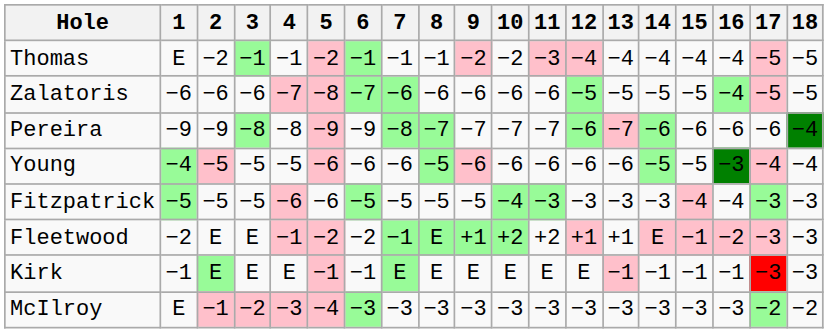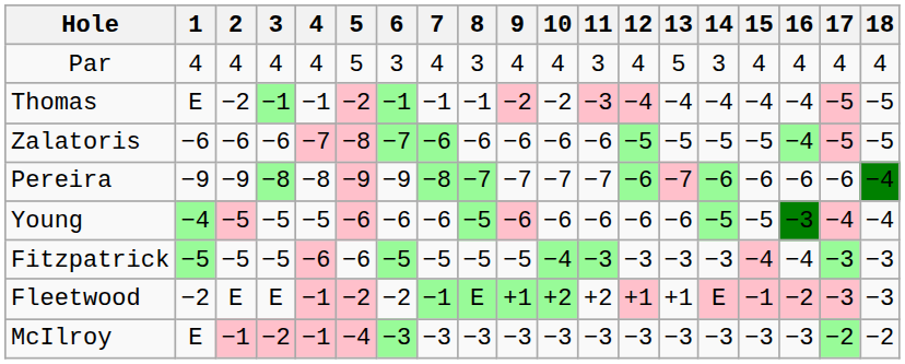 <table class="wikitable" style="text-align:center">
 <tr>
 <th>Hole</th>
 <th>1</th>
 <th>2</th>
 <th>3</th>
 <th>4</th>
 <th>5</th>
 <th>6</th>
 <th>7</th>
 <th>8</th>
 <th>9</th>
 <th>10</th>
 <th>11</th>
 <th>12</th>
 <th>13</th>
 <th>14</th>
 <th>15</th>
 <th>16</th>
 <th>17</th>
 <th>18</th>
+</tr>
+<tr>
+<td>Par</td>
+<td>4</td>
+<td>4</td>
+<td>4</td>
+<td>4</td>
+<td>5</td>
+<td>3</td>
+<td>4</td>
+<td>3</td>
+<td>4</td>
+<td>4</td>
+<td>3</td>
+<td>4</td>
+<td>5</td>
+<td>3</td>
+<td>4</td>
+<td>4</td>
+<td>4</td>
+<td>4</td>
 </tr>
 <tr>
 <td align=left> Thomas</td>
 <td>E</td>
 <td>−2</td>
 <td style="background: PaleGreen;">−1</td>
 <td>−1</td>
 <td style="background: Pink;">−2</td>
 <td style="background: PaleGreen;">−1</td>
 <td>−1</td>
 <td>−1</td>
 <td style="background: Pink;">−2</td>
 <td>−2</td>
 <td style="background: Pink;">−3</td>
 <td style="background: Pink;">−4</td>
 <td>−4</td>
 <td>−4</td>
 <td>−4</td>
 <td>−4</td>
 <td style="background: Pink;">−5</td>
 <td>−5</td>
 </tr>
 <tr>
 <td align=left> Zalatoris</td>
 <td>−6</td>
 <td>−6</td>
 <td>−6</td>
 <td style="background: Pink;">−7</td>
 <td style="background: Pink;">−8</td>
 <td style="background: PaleGreen;">−7</td>
 <td style="background: PaleGreen;">−6</td>
 <td>−6</td>
 <td>−6</td>
 <td>−6</td>
 <td>−6</td>
 <td style="background: PaleGreen;">−5</td>
 <td>−5</td>
 <td>−5</td>
 <td>−5</td>
 <td style="background: PaleGreen;">−4</td>
 <td style="background: Pink;">−5</td>
 <td>−5</td>
 </tr>
 <tr>
 <td align=left> Pereira</td>
 <td>−9</td>
 <td>−9</td>
 <td style="background: PaleGreen;">−8</td>
 <td>−8</td>
 <td style="background: Pink;">−9</td>
 <td>−9</td>
 <td style="background: PaleGreen;">−8</td>
 <td style="background: PaleGreen;">−7</td>
 <td>−7</td>
 <td>−7</td>
 <td>−7</td>
 <td style="background: PaleGreen;">−6</td>
 <td style="background: Pink;">−7</td>
 <td style="background: PaleGreen;">−6</td>
 <td>−6</td>
 <td>−6</td>
 <td>−6</td>
 <td style="background: Green;">−4</td>
 </tr>
 <tr>
 <td align=left> Young</td>
 <td style="background: PaleGreen;">−4</td>
 <td style="background: Pink;">−5</td>
 <td>−5</td>
 <td>−5</td>
 <td style="background: Pink;">−6</td>
 <td>−6</td>
 <td>−6</td>
 <td style="background: PaleGreen;">−5</td>
 <td style="background: Pink;">−6</td>
 <td>−6</td>
 <td>−6</td>
 <td>−6</td>
 <td>−6</td>
 <td style="background: PaleGreen;">−5</td>
 <td>−5</td>
 <td style="background: Green;">−3</td>
 <td style="background: Pink;">−4</td>
 <td>−4</td>
 </tr>
 <tr>
 <td align=left> Fitzpatrick</td>
 <td style="background: PaleGreen;">−5</td>
 <td>−5</td>
 <td>−5</td>
 <td style="background: Pink;">−6</td>
 <td>−6</td>
 <td style="background: PaleGreen;">−5</td>
 <td>−5</td>
 <td>−5</td>
 <td>−5</td>
 <td style="background: PaleGreen;">−4</td>
 <td style="background: PaleGreen;">−3</td>
 <td>−3</td>
 <td>−3</td>
 <td>−3</td>
 <td style="background: Pink;">−4</td>
 <td>−4</td>
 <td style="background: PaleGreen;">−3</td>
 <td>−3</td>
 </tr>
 <tr>
 <td align=left> Fleetwood</td>
 <td>−2</td>
 <td>E</td>
 <td>E</td>
 <td style="background: Pink;">−1</td>
 <td style="background: Pink;">−2</td>
 <td>−2</td>
 <td style="background: PaleGreen;">−1</td>
 <td style="background: PaleGreen;">E</td>
 <td style="background: PaleGreen;">+1</td>
 <td style="background: PaleGreen;">+2</td>
 <td>+2</td>
 <td style="background: Pink;">+1</td>
 <td>+1</td>
 <td style="background: Pink;">E</td>
 <td style="background: Pink;">−1</td>
 <td style="background: Pink;">−2</td>
 <td style="background: Pink;">−3</td>
 <td>−3</td>
 </tr>
 <tr>
-<td align=left> Kirk</td>
-<td>−1</td>
-<td style="background: PaleGreen;">E</td>
-<td>E</td>
-<td>E</td>
-<td style="background: Pink;">−1</td>
-<td>−1</td>
-<td style="background: PaleGreen;">E</td>
-<td>E</td>
-<td>E</td>
-<td>E</td>
-<td>E</td>
-<td>E</td>
-<td style="background: Pink;">−1</td>
-<td>−1</td>
-<td>−1</td>
-<td>−1</td>
-<td style="background: Red;">−3</td>
-<td>−3</td>
-</tr>
-<tr>
 <td align=left> McIlroy</td>
 <td>E</td>
 <td style="background: Pink;">−1</td>
 <td style="background: Pink;">−2</td>
-<td style="background: Pink;">−3</td>
+<td style="background: Pink;">−1</td>
 <td style="background: Pink;">−4</td>
 <td style="background: PaleGreen;">−3</td>
 <td>−3</td>
 <td>−3</td>
 <td>−3</td>
 <td>−3</td>
 <td>−3</td>
 <td>−3</td>
 <td>−3</td>
 <td>−3</td>
 <td>−3</td>
 <td>−3</td>
 <td style="background: PaleGreen;">−2</td>
 <td>−2</td>
 </tr>
 </table>
